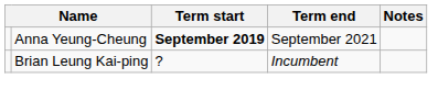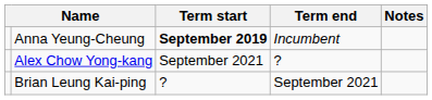 <table class="wikitable">
 <tr>
 <th colspan="2">Name</th>
 <th>Term start</th>
 <th>Term end</th>
 <th>Notes</th>
 </tr>
 <tr>
 <td></td>
 <td>Anna Yeung-Cheung</td>
 <td><strong>September 2019</strong></td>
+<td><em>Incumbent</em></td>
+<td></td>
+</tr>
+<tr>
+<td></td>
+<td><a href='#'>Alex Chow Yong-kang</a></td>
 <td>September 2021</td>
+<td>?</td>
 <td></td>
 </tr>
 <tr>
 <td></td>
 <td>Brian Leung Kai-ping</td>
 <td>?</td>
-<td><em>Incumbent</em></td>
+<td>September 2021</td>
 <td></td>
 </tr>
 </table>
